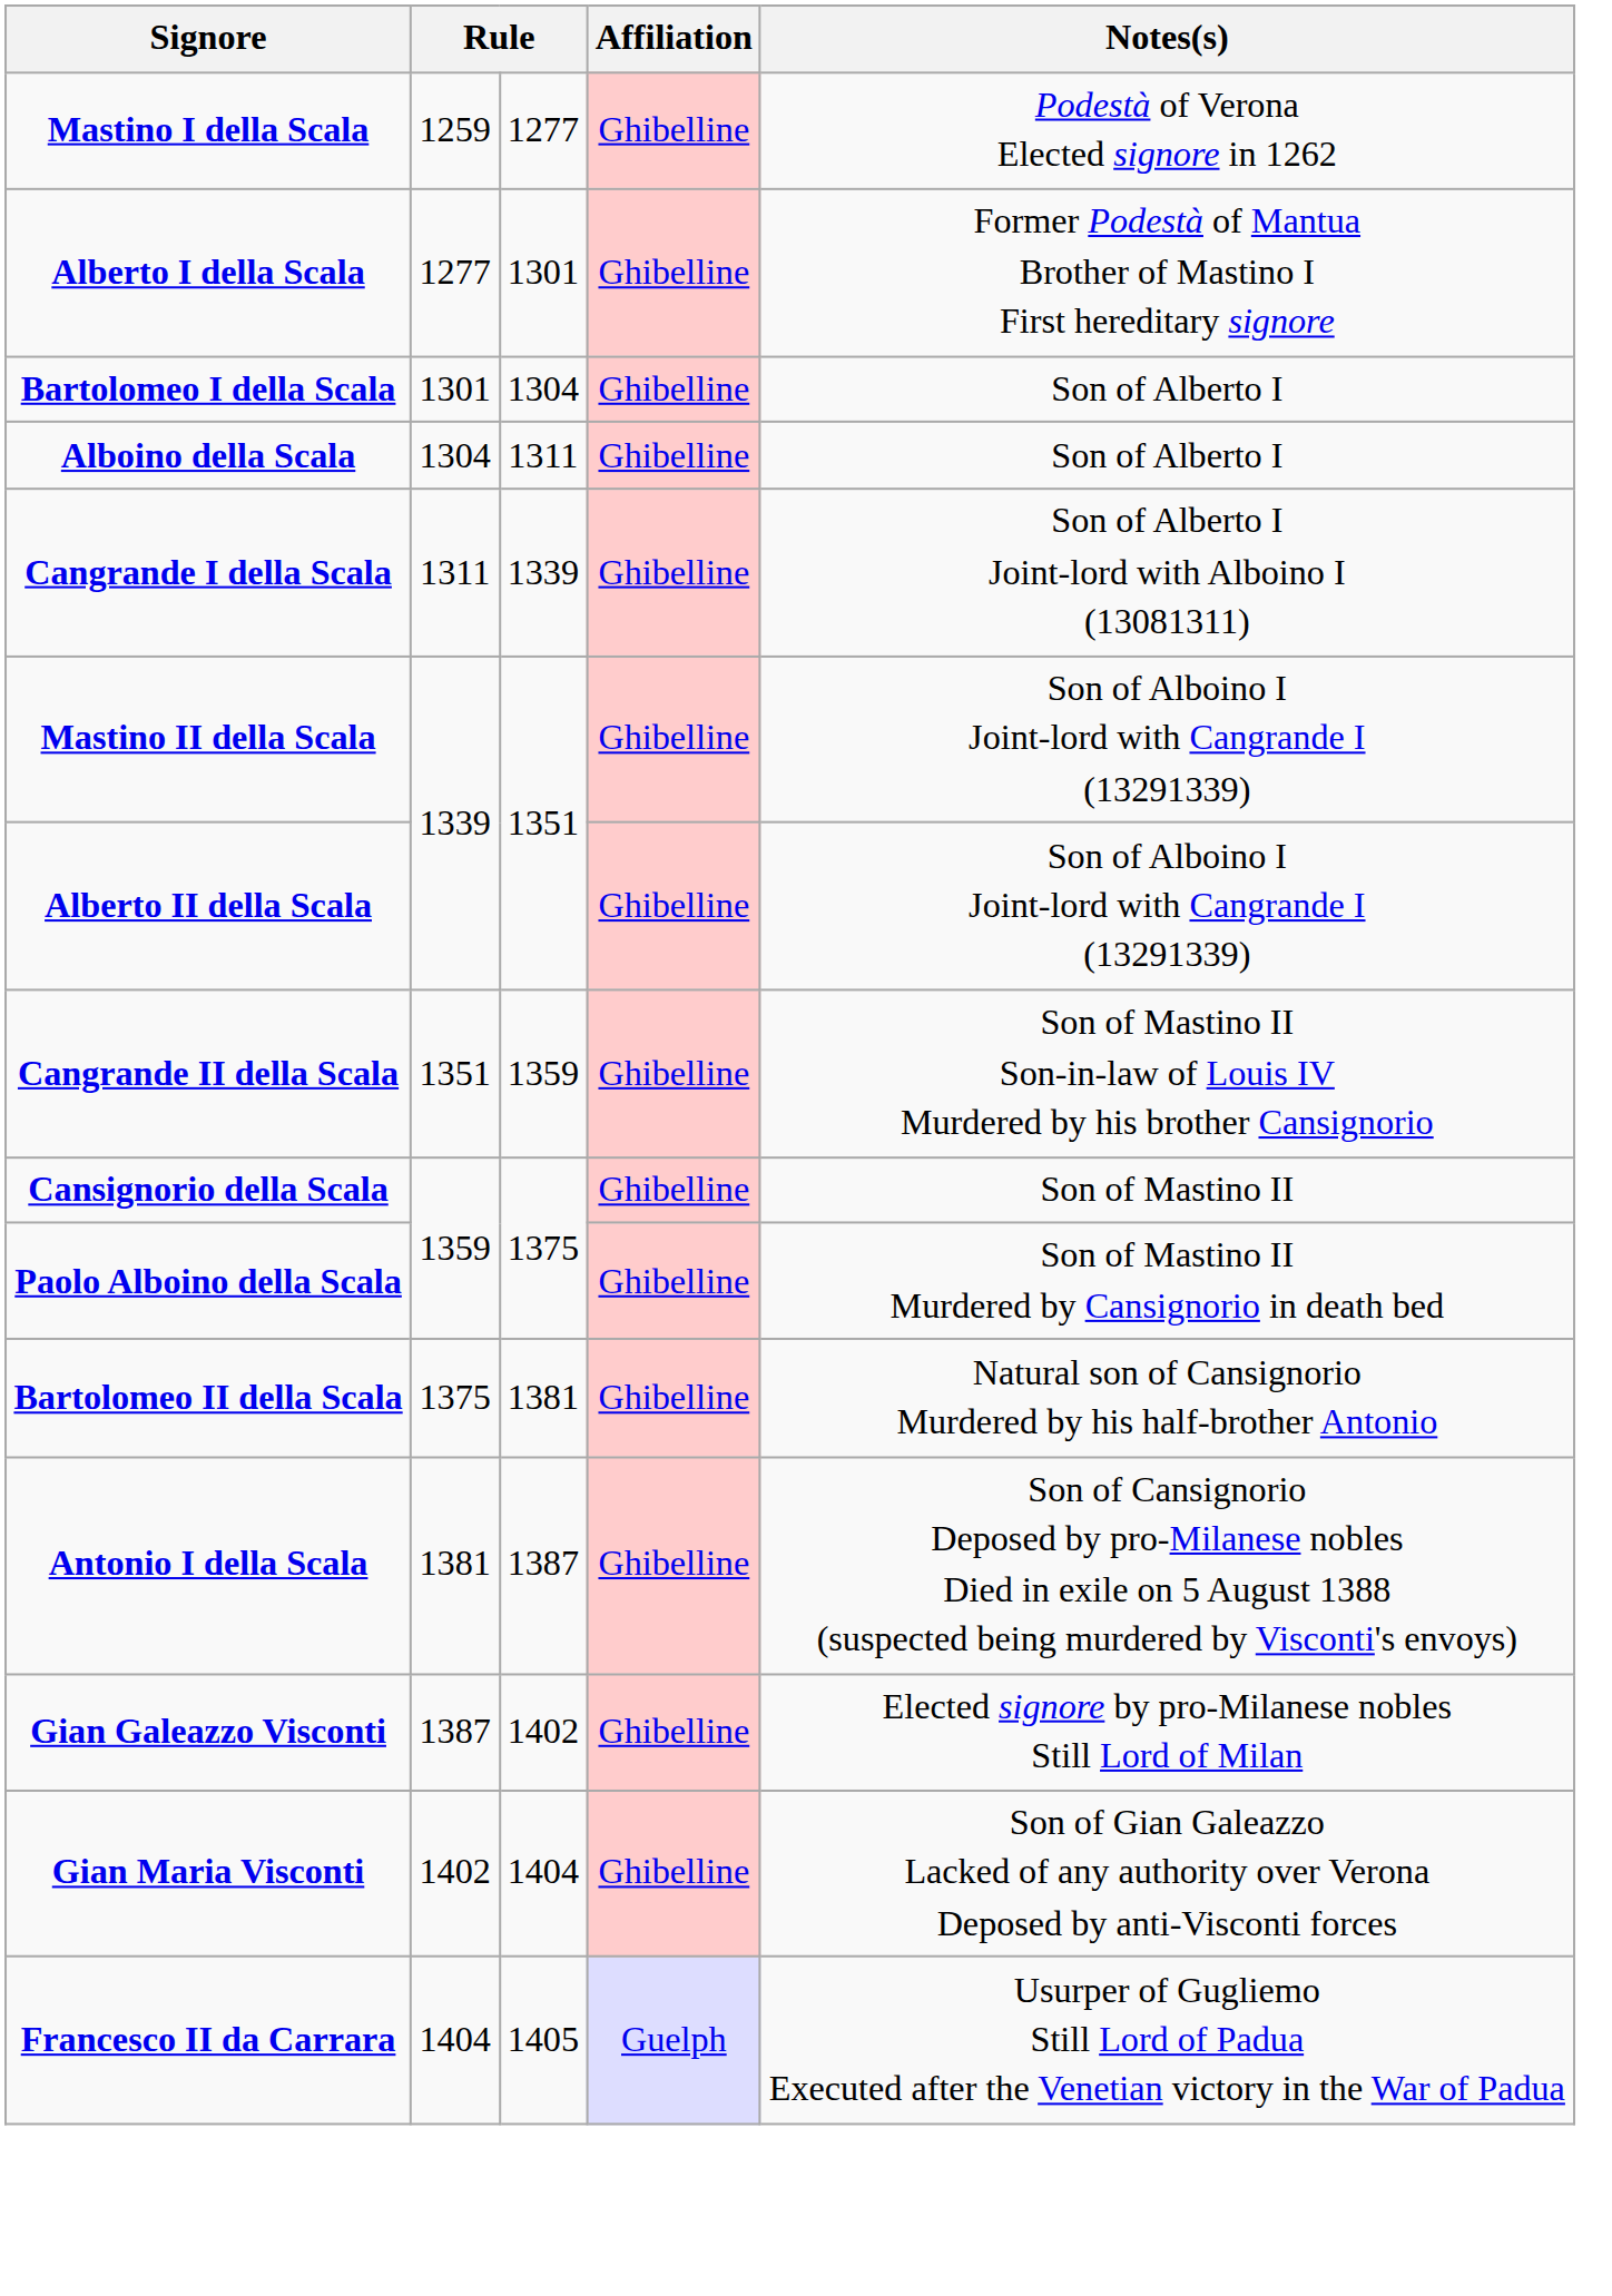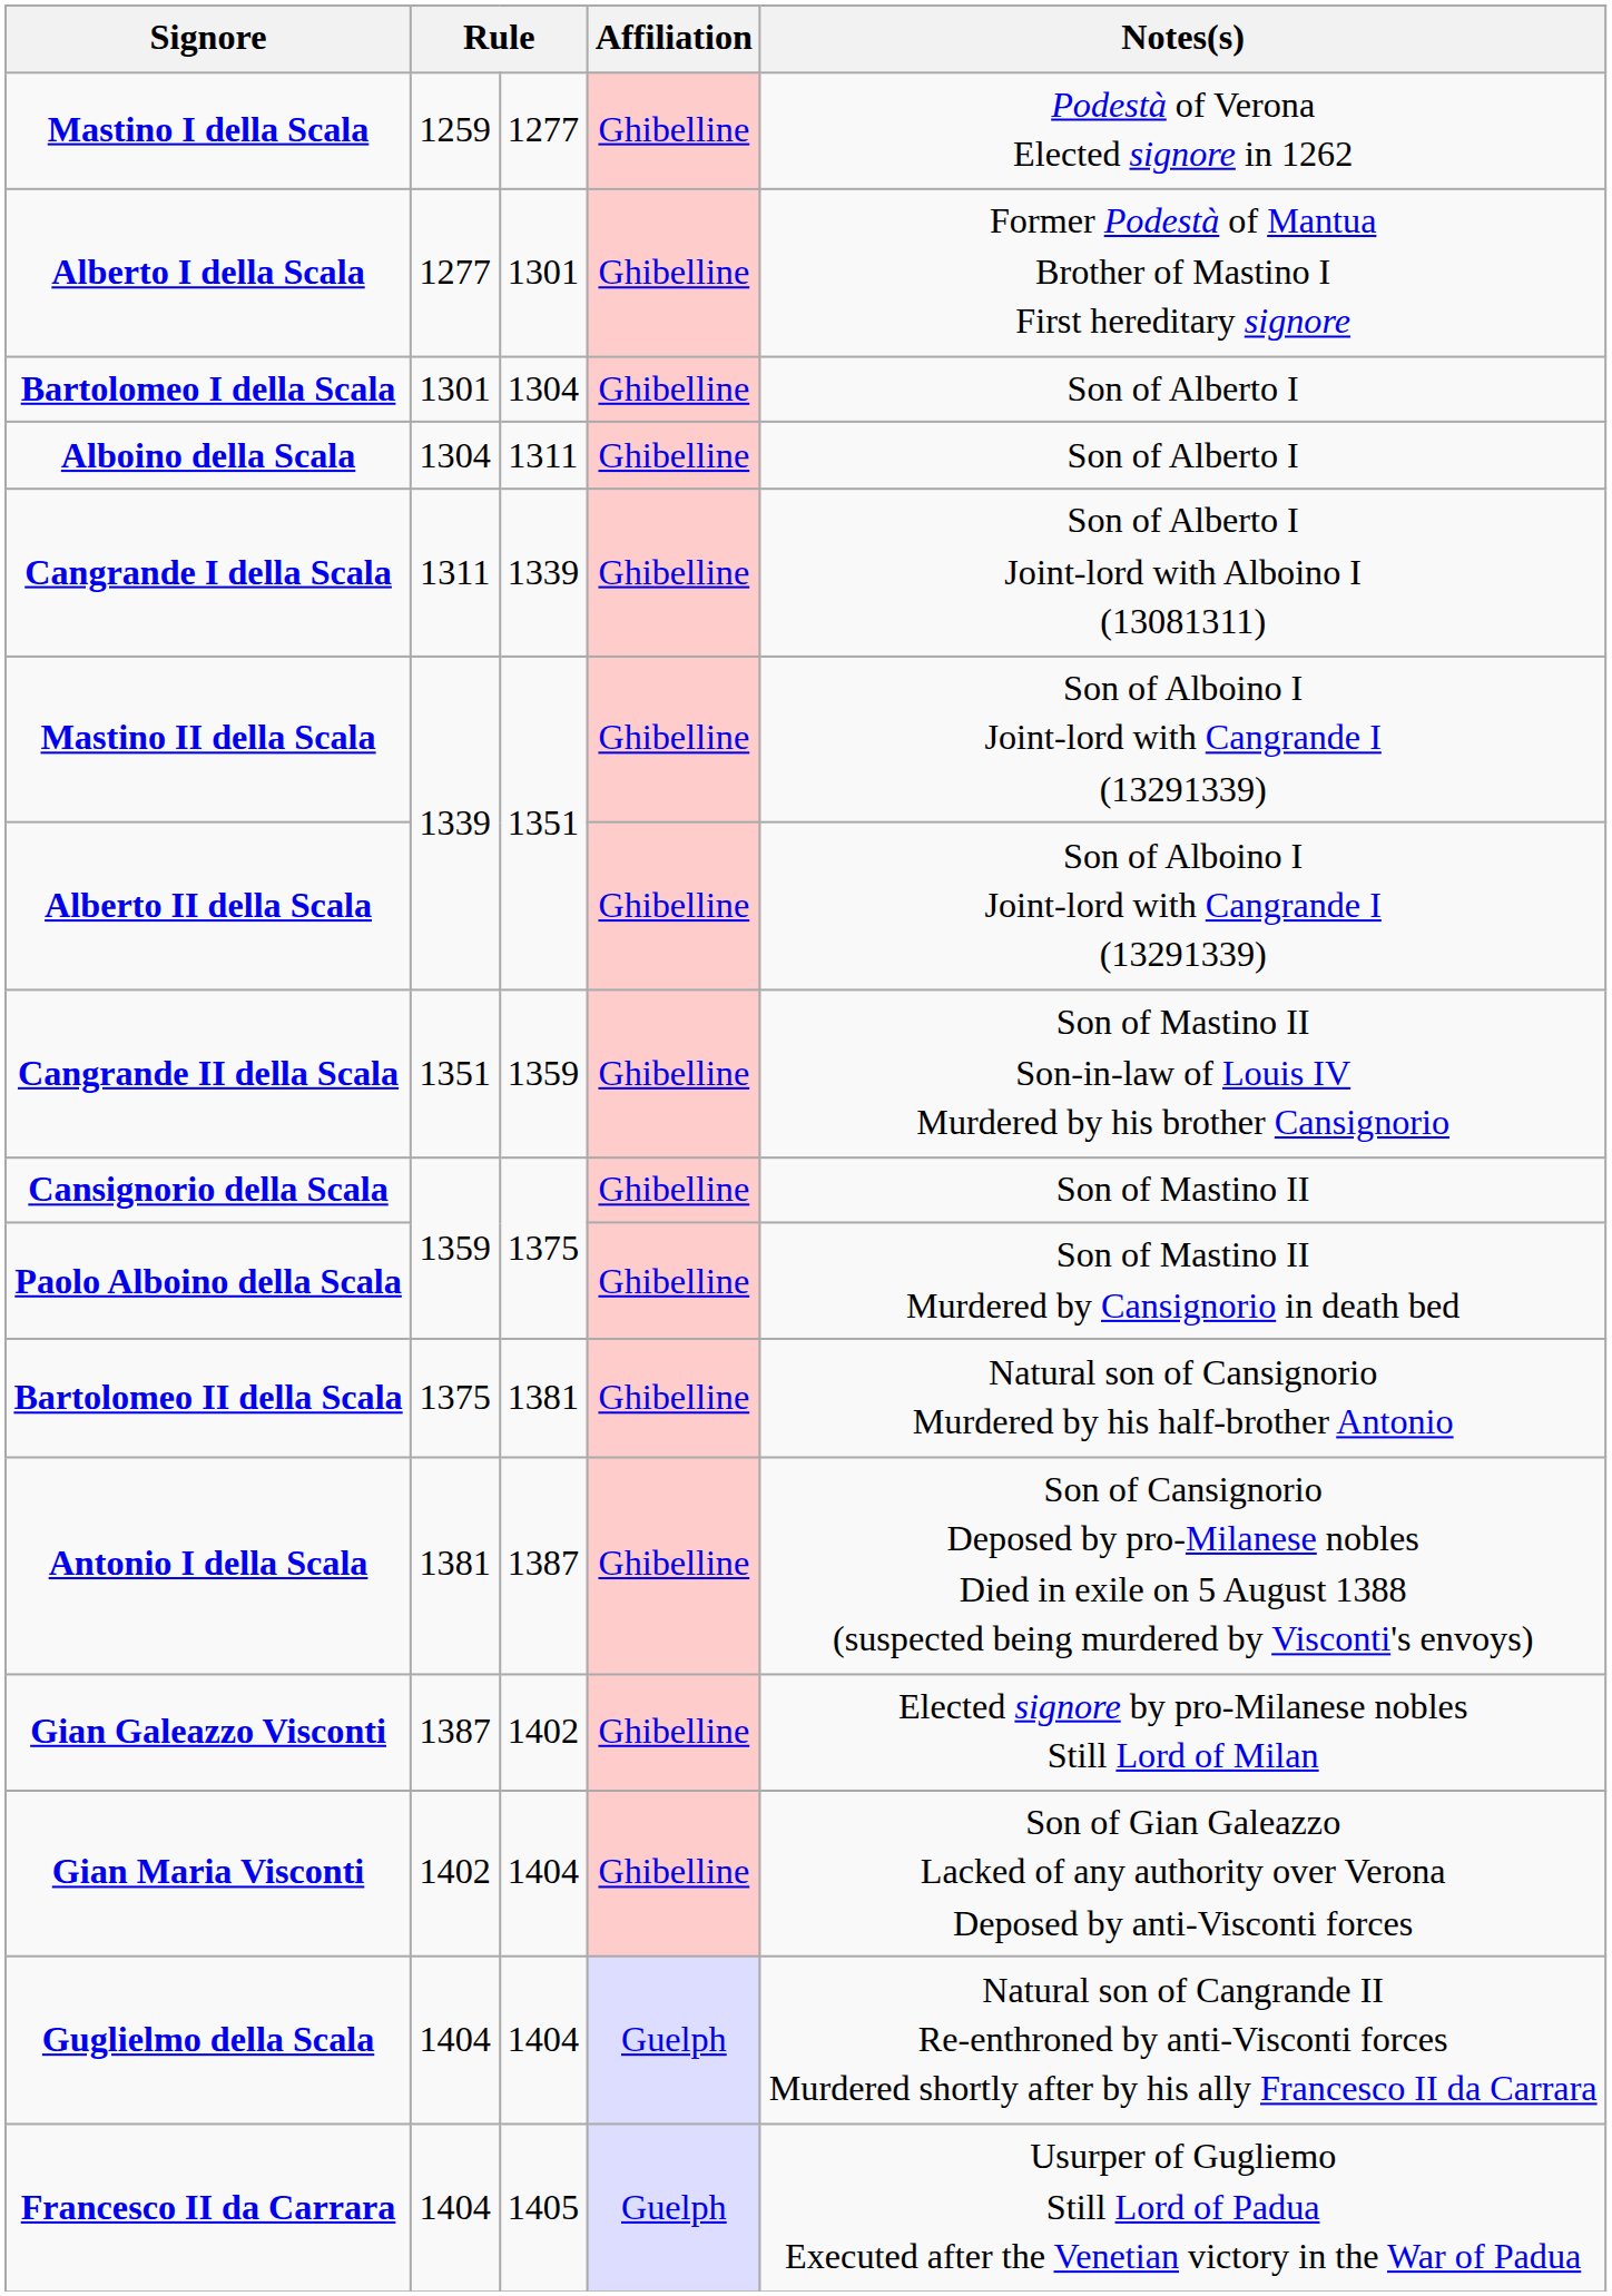 <table class="wikitable" style="line-height:1.4em; text-align:center">
 <tr>
 <th>Signore</th>
 <th colspan=2>Rule</th>
 <th>Affiliation</th>
 <th>Notes(s)</th>
 </tr>
 <tr>
 <td><strong><a href='#'>Mastino I della Scala</a></strong></td>
 <td> 1259</td>
 <td> 1277</td>
 <td bgcolor=#FFCCCC><a href='#'>Ghibelline</a></td>
 <td><em><a href='#'>Podestà</a></em> of Verona<br>Elected <em><a href='#'>signore</a></em> in 1262</td>
 </tr>
 <tr>
 <td><strong><a href='#'>Alberto I della Scala</a></strong></td>
 <td> 1277</td>
 <td> 1301</td>
 <td bgcolor=#FFCCCC><a href='#'>Ghibelline</a></td>
 <td>Former <em><a href='#'>Podestà</a></em> of <a href='#'>Mantua</a><br>Brother of Mastino I<br>First hereditary <em><a href='#'>signore</a></em></td>
 </tr>
 <tr>
 <td><strong><a href='#'>Bartolomeo I della Scala</a></strong></td>
 <td> 1301</td>
 <td> 1304</td>
 <td bgcolor=#FFCCCC><a href='#'>Ghibelline</a></td>
 <td>Son of Alberto I</td>
 </tr>
 <tr>
 <td><strong><a href='#'>Alboino della Scala</a></strong></td>
 <td> 1304</td>
 <td> 1311</td>
 <td bgcolor=#FFCCCC><a href='#'>Ghibelline</a></td>
 <td>Son of Alberto I</td>
 </tr>
 <tr>
 <td><strong><a href='#'>Cangrande I della Scala</a></strong></td>
 <td> 1311</td>
 <td> 1339</td>
 <td bgcolor=#FFCCCC><a href='#'>Ghibelline</a></td>
 <td>Son of Alberto I<br>Joint-lord with Alboino I<br>(13081311)</td>
 </tr>
 <tr>
 <td><strong><a href='#'>Mastino II della Scala</a></strong></td>
 <td rowspan=2> 1339</td>
 <td rowspan=2> 1351</td>
 <td bgcolor=#FFCCCC><a href='#'>Ghibelline</a></td>
 <td>Son of Alboino I<br>Joint-lord with <a href='#'>Cangrande I</a><br>(13291339)</td>
 </tr>
 <tr>
 <td><strong><a href='#'>Alberto II della Scala</a></strong></td>
 <td bgcolor=#FFCCCC><a href='#'>Ghibelline</a></td>
 <td>Son of Alboino I<br>Joint-lord with <a href='#'>Cangrande I</a><br>(13291339)</td>
 </tr>
 <tr>
 <td><strong><a href='#'>Cangrande II della Scala</a></strong></td>
 <td> 1351</td>
 <td> 1359</td>
 <td bgcolor=#FFCCCC><a href='#'>Ghibelline</a></td>
 <td>Son of Mastino II<br>Son-in-law of <a href='#'>Louis IV</a><br>Murdered by his brother <a href='#'>Cansignorio</a></td>
 </tr>
 <tr>
 <td><strong><a href='#'>Cansignorio della Scala</a></strong></td>
 <td rowspan=2> 1359</td>
 <td rowspan=2> 1375</td>
 <td bgcolor=#FFCCCC><a href='#'>Ghibelline</a></td>
 <td>Son of Mastino II</td>
 </tr>
 <tr>
 <td><strong><a href='#'>Paolo Alboino della Scala</a></strong></td>
 <td bgcolor=#FFCCCC><a href='#'>Ghibelline</a></td>
 <td>Son of Mastino II<br>Murdered by <a href='#'>Cansignorio</a> in death bed</td>
 </tr>
 <tr>
 <td><strong><a href='#'>Bartolomeo II della Scala</a></strong></td>
 <td> 1375</td>
 <td> 1381</td>
 <td bgcolor=#FFCCCC><a href='#'>Ghibelline</a></td>
 <td>Natural son of Cansignorio<br>Murdered by his half-brother <a href='#'>Antonio</a></td>
 </tr>
 <tr>
 <td><strong><a href='#'>Antonio I della Scala</a></strong></td>
 <td> 1381</td>
 <td> 1387</td>
 <td bgcolor=#FFCCCC><a href='#'>Ghibelline</a></td>
 <td>Son of Cansignorio<br>Deposed by pro-<a href='#'>Milanese</a> nobles<br>Died in exile on 5 August 1388<br>(suspected being murdered by <a href='#'>Visconti</a>'s envoys)</td>
 </tr>
 <tr>
 <td><strong><a href='#'>Gian Galeazzo Visconti</a></strong></td>
 <td> 1387</td>
 <td> 1402</td>
 <td bgcolor=#FFCCCC><a href='#'>Ghibelline</a></td>
 <td>Elected <em><a href='#'>signore</a></em> by pro-Milanese nobles<br>Still <a href='#'>Lord of Milan</a></td>
 </tr>
 <tr>
 <td><strong><a href='#'>Gian Maria Visconti</a></strong></td>
 <td> 1402</td>
 <td> 1404</td>
 <td bgcolor=#FFCCCC><a href='#'>Ghibelline</a></td>
 <td>Son of Gian Galeazzo<br>Lacked of any authority over Verona<br>Deposed by anti-Visconti forces</td>
 </tr>
 <tr>
+<td><strong><a href='#'>Guglielmo della Scala</a></strong></td>
+<td> 1404</td>
+<td> 1404</td>
+<td bgcolor=#DDDDFF><a href='#'>Guelph</a></td>
+<td>Natural son of Cangrande II<br>Re-enthroned by anti-Visconti forces<br>Murdered shortly after by his ally <a href='#'>Francesco II da Carrara</a></td>
+</tr>
+<tr>
 <td><strong><a href='#'>Francesco II da Carrara</a></strong></td>
 <td> 1404</td>
 <td> 1405</td>
 <td bgcolor=#DDDDFF><a href='#'>Guelph</a></td>
 <td>Usurper of Gugliemo<br>Still <a href='#'>Lord of Padua</a><br>Executed after the <a href='#'>Venetian</a> victory in the <a href='#'>War of Padua</a></td>
 </tr>
 </table>
